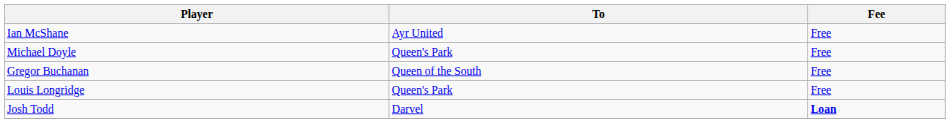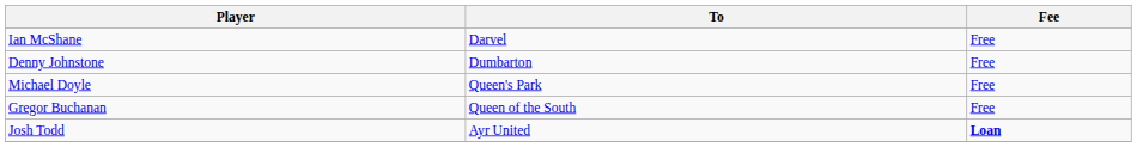 <table class="wikitable" style="text-align:center; font-size:95%;width:98%; text-align:left">
 <tr>
 <th>Player</th>
 <th>To</th>
 <th>Fee</th>
 </tr>
 <tr>
 <td> <a href='#'>Ian McShane</a></td>
-<td> <a href='#'>Ayr United</a></td>
+<td> <a href='#'>Darvel</a></td>
+<td><a href='#'>Free</a></td>
+</tr>
+<tr>
+<td> <a href='#'>Denny Johnstone</a></td>
+<td> <a href='#'>Dumbarton</a></td>
 <td><a href='#'>Free</a></td>
 </tr>
 <tr>
 <td> <a href='#'>Michael Doyle</a></td>
 <td> <a href='#'>Queen's Park</a></td>
 <td><a href='#'>Free</a></td>
 </tr>
 <tr>
 <td> <a href='#'>Gregor Buchanan</a></td>
 <td> <a href='#'>Queen of the South</a></td>
 <td><a href='#'>Free</a></td>
 </tr>
 <tr>
-<td> <a href='#'>Louis Longridge</a></td>
-<td> <a href='#'>Queen's Park</a></td>
-<td><a href='#'>Free</a></td>
-</tr>
-<tr>
 <td> <a href='#'>Josh Todd</a></td>
-<td> <a href='#'>Darvel</a></td>
+<td> <a href='#'>Ayr United</a></td>
 <td><strong><a href='#'>Loan</a></strong></td>
 </tr>
 <tr>
 </tr>
 </table>
